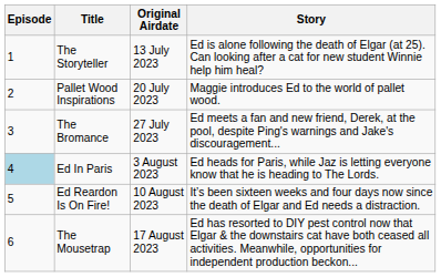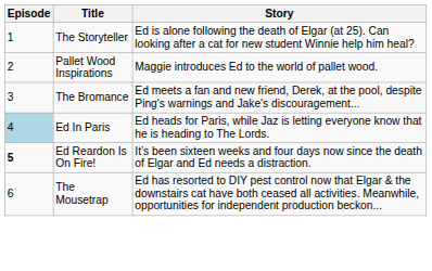 <table class="wikitable">
 <tr>
 <th>Episode</th>
 <th>Title</th>
-<th>Original Airdate</th>
 <th>Story</th>
 </tr>
 <tr --->
 <td>1</td>
 <td>The Storyteller</td>
-<td>13 July 2023</td>
 <td>Ed is alone following the death of Elgar (at 25). Can looking after a cat for new student Winnie help him heal?</td>
 </tr>
 <tr --->
 <td>2</td>
 <td>Pallet Wood Inspirations</td>
-<td>20 July 2023</td>
 <td>Maggie introduces Ed to the world of pallet wood.</td>
 </tr>
 <tr --->
 <td>3</td>
 <td>The Bromance</td>
-<td>27 July 2023</td>
 <td>Ed meets a fan and new friend, Derek, at the pool, despite Ping's warnings and Jake's discouragement...</td>
 </tr>
 <tr --->
 <td style="background: lightblue;">4</td>
 <td>Ed In Paris</td>
-<td>3 August 2023</td>
 <td>Ed heads for Paris, while Jaz is letting everyone know that he is heading to The Lords.</td>
 </tr>
 <tr --->
-<td>5</td>
+<td><strong>5</strong></td>
 <td>Ed Reardon Is On Fire!</td>
-<td>10 August 2023</td>
 <td>It’s been sixteen weeks and four days now since the death of Elgar and Ed needs a distraction.</td>
 </tr>
 <tr --->
 <td>6</td>
 <td>The Mousetrap</td>
-<td>17 August 2023</td>
 <td>Ed has resorted to DIY pest control now that Elgar & the downstairs cat have both ceased all activities.  Meanwhile, opportunities for independent production beckon...</td>
 </tr>
 </table>
